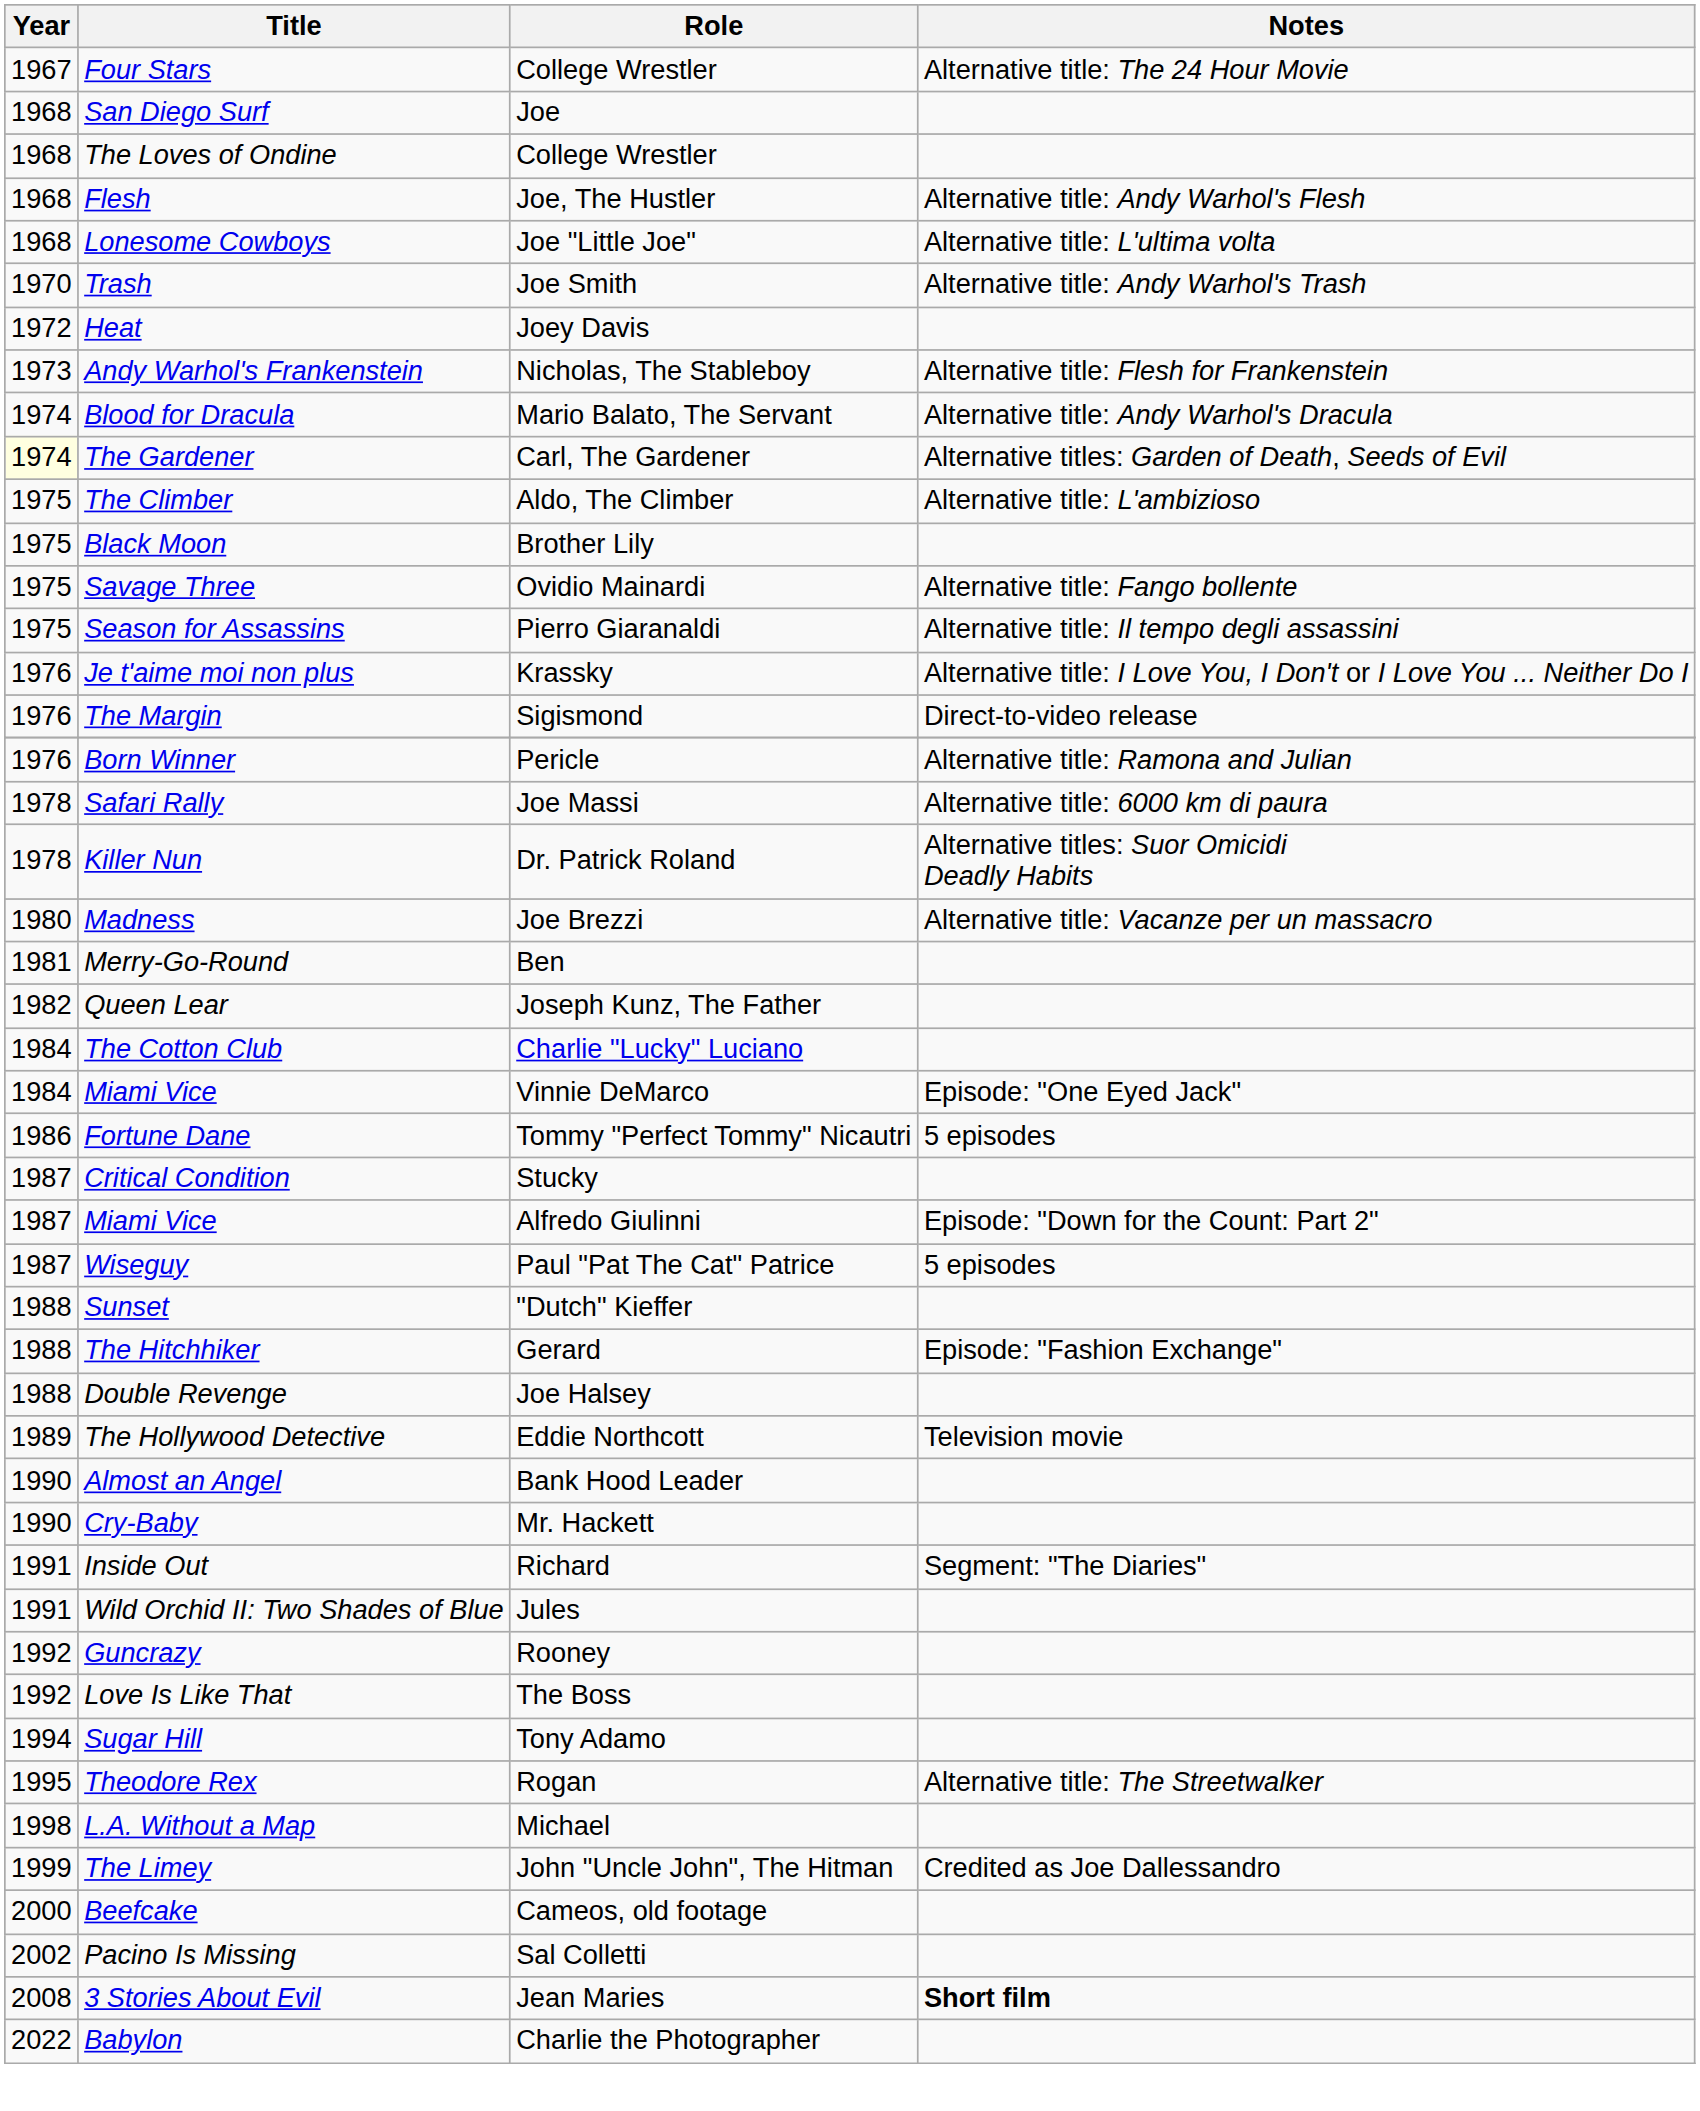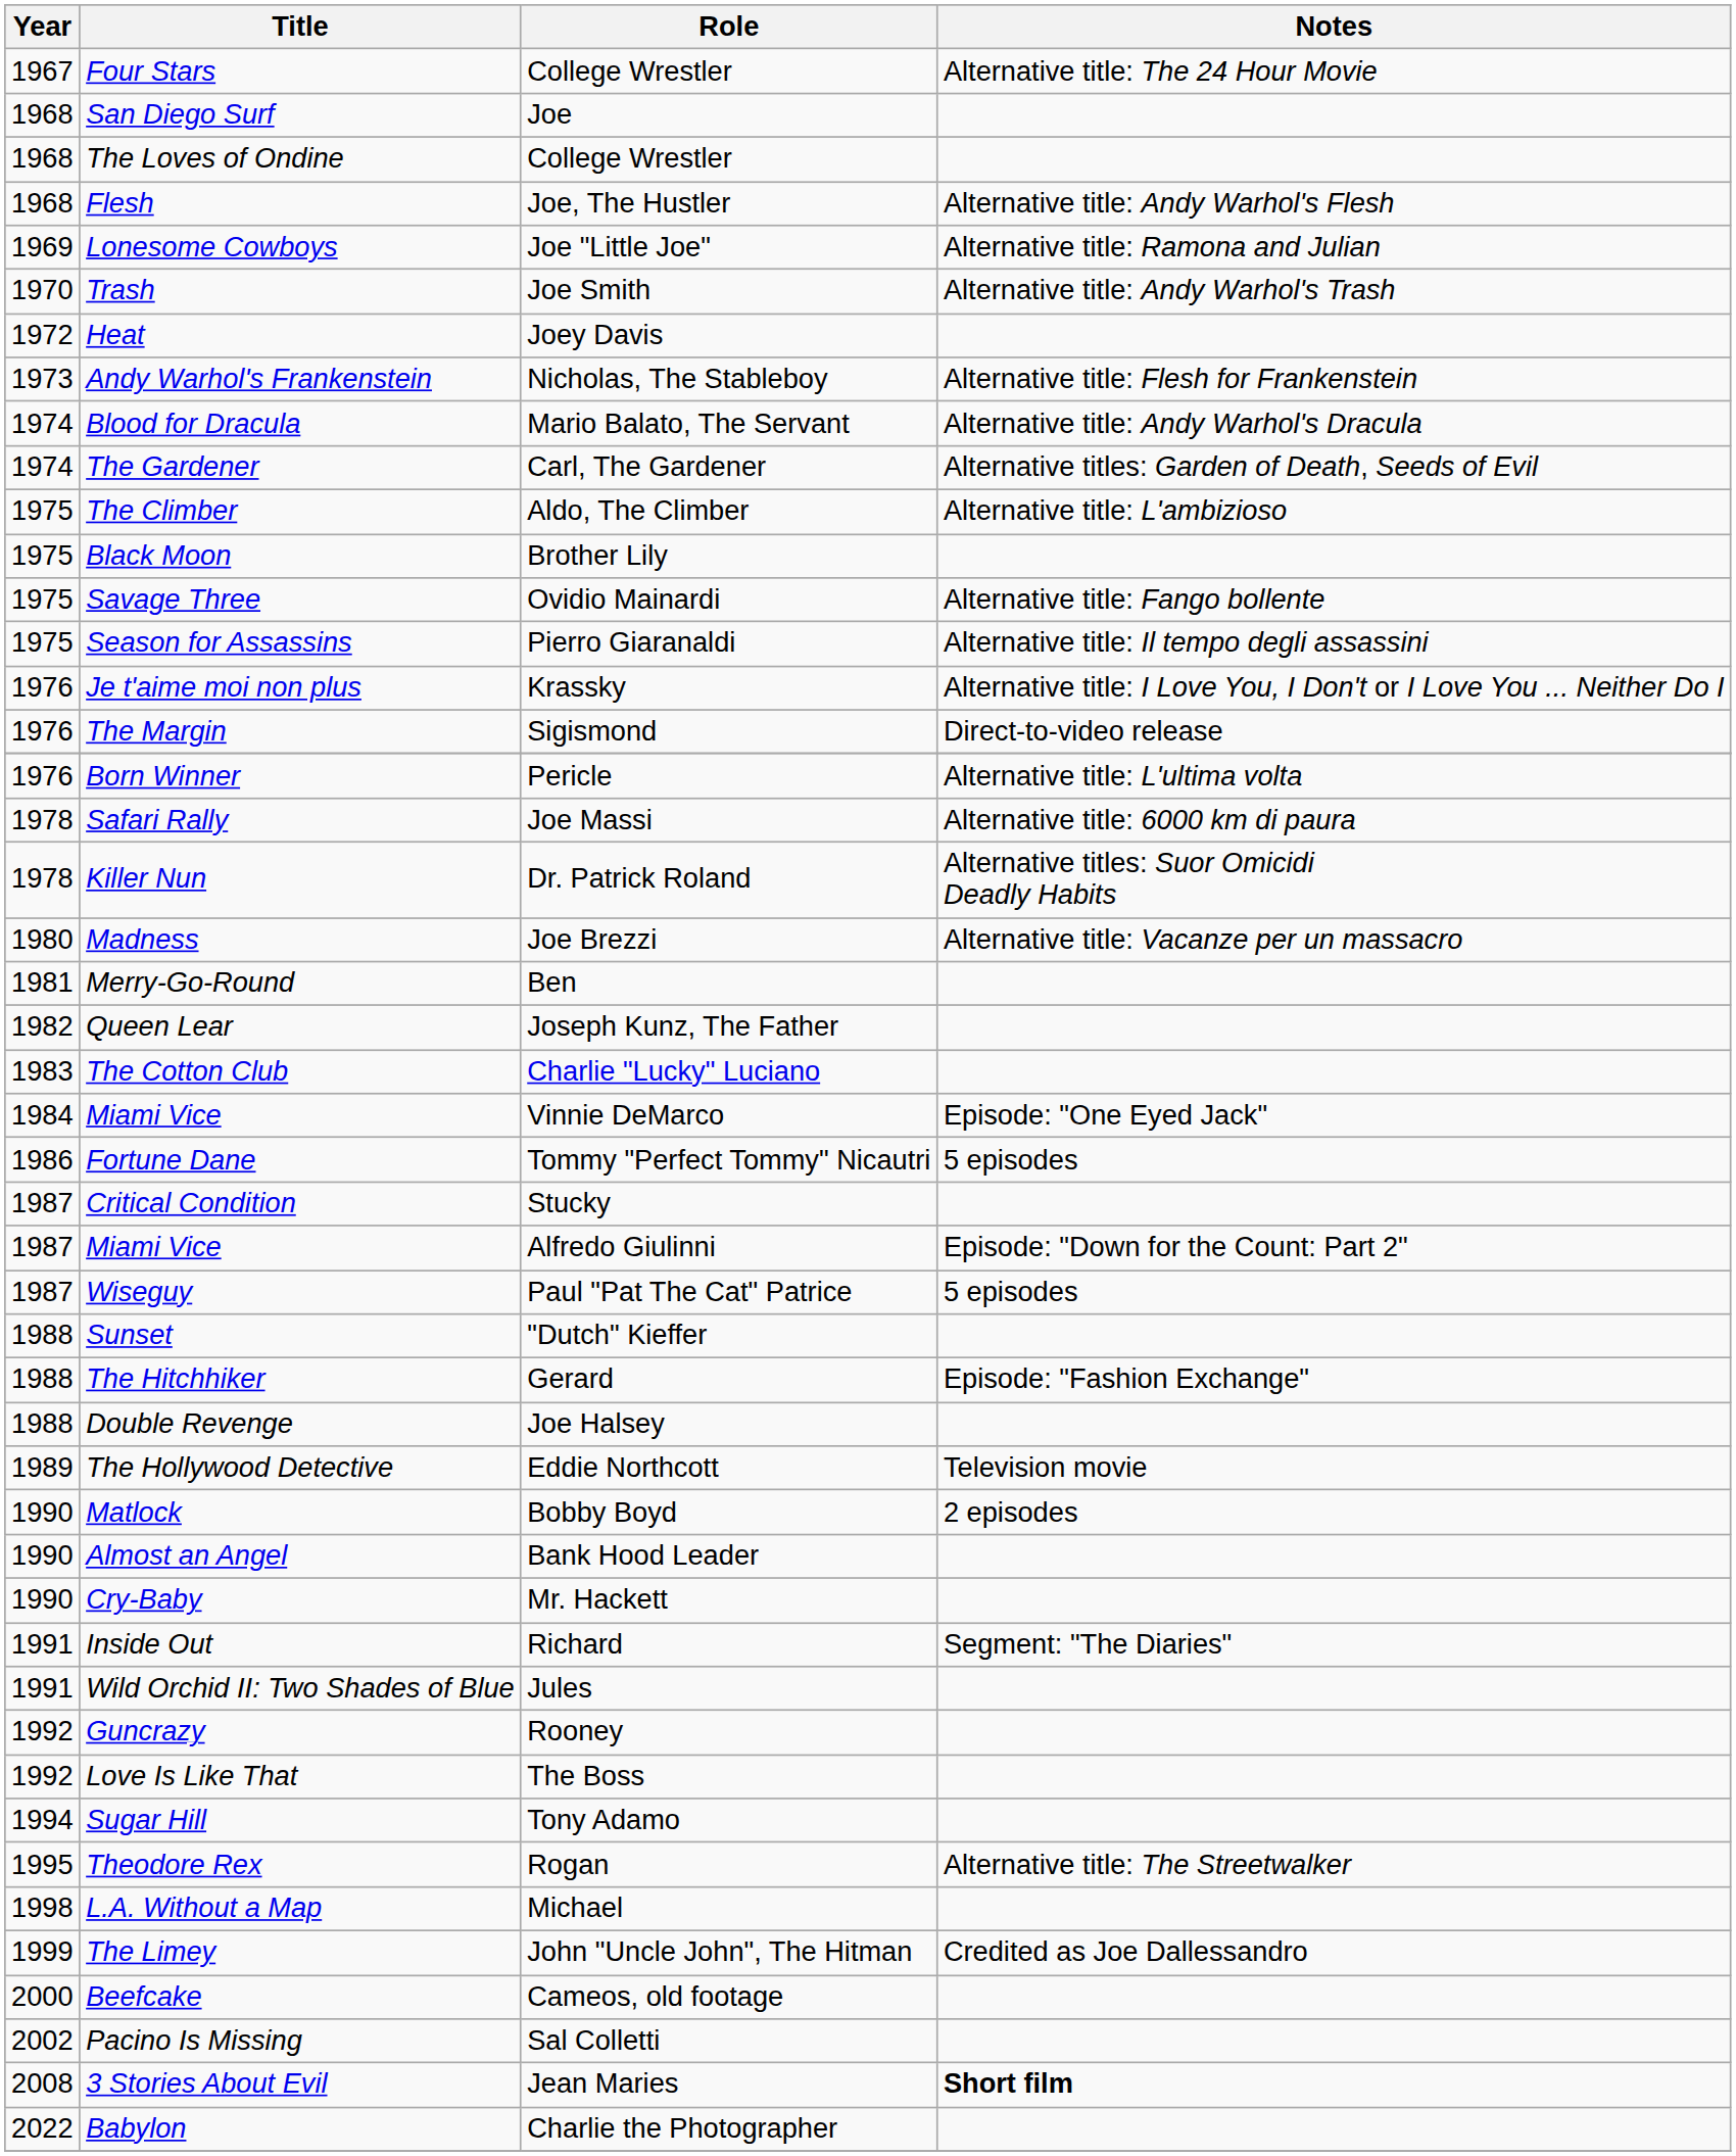 <table class="wikitable sortable">
 <tr>
 <th>Year</th>
 <th>Title</th>
 <th>Role</th>
 <th class="unsortable">Notes</th>
 </tr>
 <tr>
 <td>1967</td>
 <td><em><a href='#'>Four Stars</a></em></td>
 <td>College Wrestler</td>
 <td>Alternative title: <em>The 24 Hour Movie</em></td>
 </tr>
 <tr>
 <td>1968</td>
 <td><em><a href='#'>San Diego Surf</a></em></td>
 <td>Joe</td>
 <td></td>
 </tr>
 <tr>
 <td>1968</td>
 <td><em>The Loves of Ondine</em></td>
 <td>College Wrestler</td>
 <td></td>
 </tr>
 <tr>
 <td>1968</td>
 <td><em><a href='#'>Flesh</a></em></td>
 <td>Joe, The Hustler</td>
 <td>Alternative title: <em>Andy Warhol's Flesh</em></td>
 </tr>
 <tr>
-<td>1968</td>
+<td>1969</td>
 <td><em><a href='#'>Lonesome Cowboys</a></em></td>
 <td>Joe "Little Joe"</td>
-<td>Alternative title: <em>L'ultima volta</em></td>
+<td>Alternative title: <em>Ramona and Julian</em></td>
 </tr>
 <tr>
 <td>1970</td>
 <td><em><a href='#'>Trash</a></em></td>
 <td>Joe Smith</td>
 <td>Alternative title: <em>Andy Warhol's Trash</em></td>
 </tr>
 <tr>
 <td>1972</td>
 <td><em><a href='#'>Heat</a></em></td>
 <td>Joey Davis</td>
 <td></td>
 </tr>
 <tr>
 <td>1973</td>
 <td><em><a href='#'>Andy Warhol's Frankenstein</a></em></td>
 <td>Nicholas, The Stableboy</td>
 <td>Alternative title: <em>Flesh for Frankenstein</em></td>
 </tr>
 <tr>
 <td>1974</td>
 <td><em><a href='#'>Blood for Dracula</a></em></td>
 <td>Mario Balato, The Servant</td>
 <td>Alternative title: <em>Andy Warhol's Dracula </em></td>
 </tr>
 <tr>
-<td style="background: lightyellow;">1974</td>
+<td>1974</td>
 <td><em><a href='#'>The Gardener</a></em></td>
 <td>Carl, The Gardener</td>
 <td>Alternative titles: <em>Garden of Death</em>, <em>Seeds of Evil</em></td>
 </tr>
 <tr>
 <td>1975</td>
 <td><em><a href='#'>The Climber</a></em></td>
 <td>Aldo, The Climber</td>
 <td>Alternative title: <em>L'ambizioso</em></td>
 </tr>
 <tr>
 <td>1975</td>
 <td><em><a href='#'>Black Moon</a></em></td>
 <td>Brother Lily</td>
 <td></td>
 </tr>
 <tr>
 <td>1975</td>
 <td><em><a href='#'>Savage Three</a></em></td>
 <td>Ovidio Mainardi</td>
 <td>Alternative title: <em>Fango bollente</em></td>
 </tr>
 <tr>
 <td>1975</td>
 <td><em><a href='#'>Season for Assassins</a></em></td>
 <td>Pierro Giaranaldi</td>
 <td>Alternative title: <em>Il tempo degli assassini</em></td>
 </tr>
 <tr>
 <td>1976</td>
 <td><em><a href='#'>Je t'aime moi non plus</a></em></td>
 <td>Krassky</td>
 <td>Alternative title: <em>I Love You, I Don't</em> or <em>I Love You ... Neither Do I</em></td>
 </tr>
 <tr>
 <td>1976</td>
 <td><em><a href='#'>The Margin</a></em></td>
 <td>Sigismond</td>
 <td>Direct-to-video release</td>
 </tr>
 <tr>
 </tr>
 <tr>
 <td>1976</td>
 <td><em><a href='#'>Born Winner</a></em></td>
 <td>Pericle</td>
-<td>Alternative title: <em>Ramona and Julian</em></td>
+<td>Alternative title: <em>L'ultima volta</em></td>
 </tr>
 <tr>
 <td>1978</td>
 <td><em><a href='#'>Safari Rally</a></em></td>
 <td>Joe Massi</td>
 <td>Alternative title: <em>6000 km di paura</em></td>
 </tr>
 <tr>
 <td>1978</td>
 <td><em><a href='#'>Killer Nun</a></em></td>
 <td>Dr. Patrick Roland</td>
 <td>Alternative titles: <em>Suor Omicidi</em><br><em>Deadly Habits</em></td>
 </tr>
 <tr>
 <td>1980</td>
 <td><em><a href='#'>Madness</a></em></td>
 <td>Joe Brezzi</td>
 <td>Alternative title: <em>Vacanze per un massacro</em></td>
 </tr>
 <tr>
 <td>1981</td>
 <td><em>Merry-Go-Round</em></td>
 <td>Ben</td>
 <td></td>
 </tr>
 <tr>
 <td>1982</td>
 <td><em>Queen Lear</em></td>
 <td>Joseph Kunz, The Father</td>
 <td></td>
 </tr>
 <tr>
-<td>1984</td>
+<td>1983</td>
 <td><em><a href='#'>The Cotton Club</a></em></td>
 <td><a href='#'>Charlie "Lucky" Luciano</a></td>
 <td></td>
 </tr>
 <tr>
 <td>1984</td>
 <td><em><a href='#'>Miami Vice</a></em></td>
 <td>Vinnie DeMarco</td>
 <td>Episode: "One Eyed Jack"</td>
 </tr>
 <tr>
 <td>1986</td>
 <td><em><a href='#'>Fortune Dane</a></em></td>
 <td>Tommy "Perfect Tommy" Nicautri</td>
 <td>5 episodes</td>
 </tr>
 <tr>
 <td>1987</td>
 <td><em><a href='#'>Critical Condition</a></em></td>
 <td>Stucky</td>
 <td></td>
 </tr>
 <tr>
 <td>1987</td>
 <td><em><a href='#'>Miami Vice</a></em></td>
 <td>Alfredo Giulinni</td>
 <td>Episode: "Down for the Count: Part 2"</td>
 </tr>
 <tr>
 <td>1987</td>
 <td><em><a href='#'>Wiseguy</a></em></td>
 <td>Paul "Pat The Cat" Patrice</td>
 <td>5 episodes</td>
 </tr>
 <tr>
 <td>1988</td>
 <td><em><a href='#'>Sunset</a></em></td>
 <td>"Dutch" Kieffer</td>
 <td></td>
 </tr>
 <tr>
 <td>1988</td>
 <td><em><a href='#'>The Hitchhiker</a></em></td>
 <td>Gerard</td>
 <td>Episode: "Fashion Exchange"</td>
 </tr>
 <tr>
 <td>1988</td>
 <td><em>Double Revenge</em></td>
 <td>Joe Halsey</td>
 <td></td>
 </tr>
 <tr>
 <td>1989</td>
 <td><em>The Hollywood Detective</em></td>
 <td>Eddie Northcott</td>
 <td>Television movie</td>
+</tr>
+<tr>
+<td>1990</td>
+<td><em><a href='#'>Matlock</a></em></td>
+<td>Bobby Boyd</td>
+<td>2 episodes</td>
 </tr>
 <tr>
 <td>1990</td>
 <td><em><a href='#'>Almost an Angel</a></em></td>
 <td>Bank Hood Leader</td>
 <td></td>
 </tr>
 <tr>
 <td>1990</td>
 <td><em><a href='#'>Cry-Baby</a></em></td>
 <td>Mr. Hackett</td>
 <td></td>
 </tr>
 <tr>
 <td>1991</td>
 <td><em>Inside Out</em></td>
 <td>Richard</td>
 <td>Segment: "The Diaries"</td>
 </tr>
 <tr>
 <td>1991</td>
 <td><em>Wild Orchid II: Two Shades of Blue</em></td>
 <td>Jules</td>
 <td></td>
 </tr>
 <tr>
 <td>1992</td>
 <td><em><a href='#'>Guncrazy</a></em></td>
 <td>Rooney</td>
 <td></td>
 </tr>
 <tr>
 <td>1992</td>
 <td><em>Love Is Like That</em></td>
 <td>The Boss</td>
 <td></td>
 </tr>
 <tr>
 <td>1994</td>
 <td><em><a href='#'>Sugar Hill</a></em></td>
 <td>Tony Adamo</td>
 <td></td>
 </tr>
 <tr>
 <td>1995</td>
 <td><em><a href='#'>Theodore Rex</a></em></td>
 <td>Rogan</td>
 <td>Alternative title: <em>The Streetwalker</em></td>
 </tr>
 <tr>
 <td>1998</td>
 <td><em><a href='#'>L.A. Without a Map</a></em></td>
 <td>Michael</td>
 <td></td>
 </tr>
 <tr>
 <td>1999</td>
 <td><em><a href='#'>The Limey</a></em></td>
 <td>John "Uncle John", The Hitman</td>
 <td>Credited as Joe Dallessandro</td>
 </tr>
 <tr>
 <td>2000</td>
 <td><em><a href='#'>Beefcake</a></em></td>
 <td>Cameos, old footage</td>
 <td></td>
 </tr>
 <tr>
 <td>2002</td>
 <td><em>Pacino Is Missing</em></td>
 <td>Sal Colletti</td>
 <td></td>
 </tr>
 <tr>
 <td>2008</td>
 <td><em><a href='#'>3 Stories About Evil</a></em></td>
 <td>Jean Maries</td>
 <td><strong>Short film</strong></td>
 </tr>
 <tr>
 <td>2022</td>
 <td><em><a href='#'>Babylon</a></em></td>
 <td>Charlie the Photographer</td>
 <td></td>
 </tr>
 <tr>
 </tr>
 </table>
